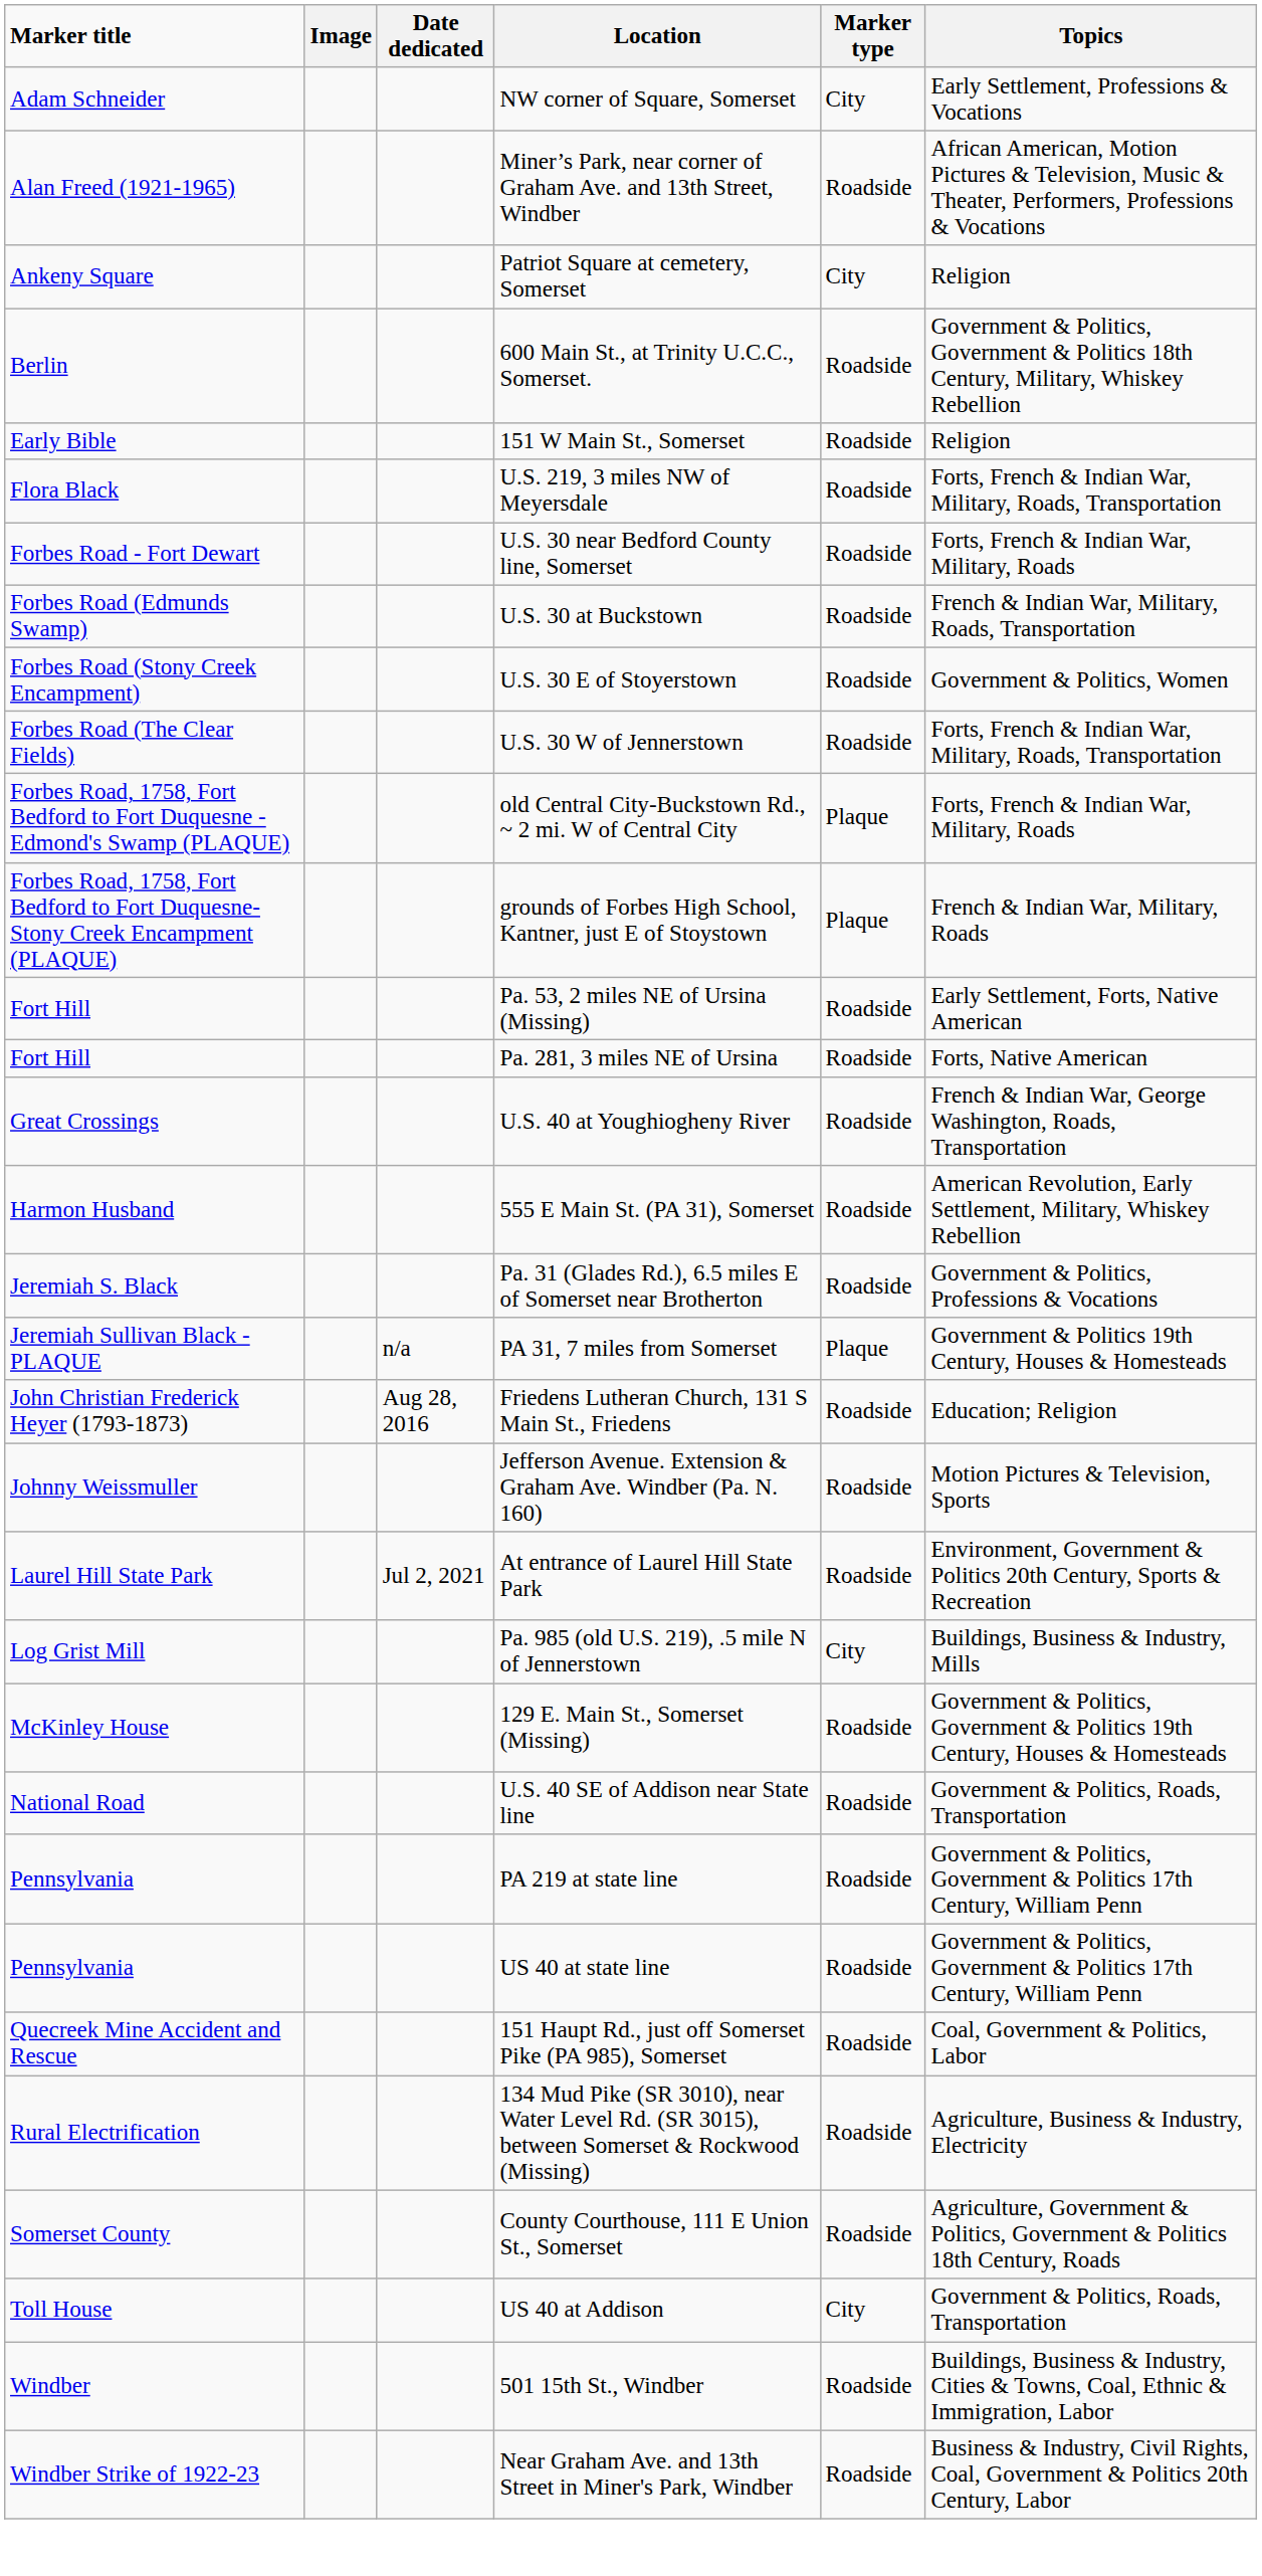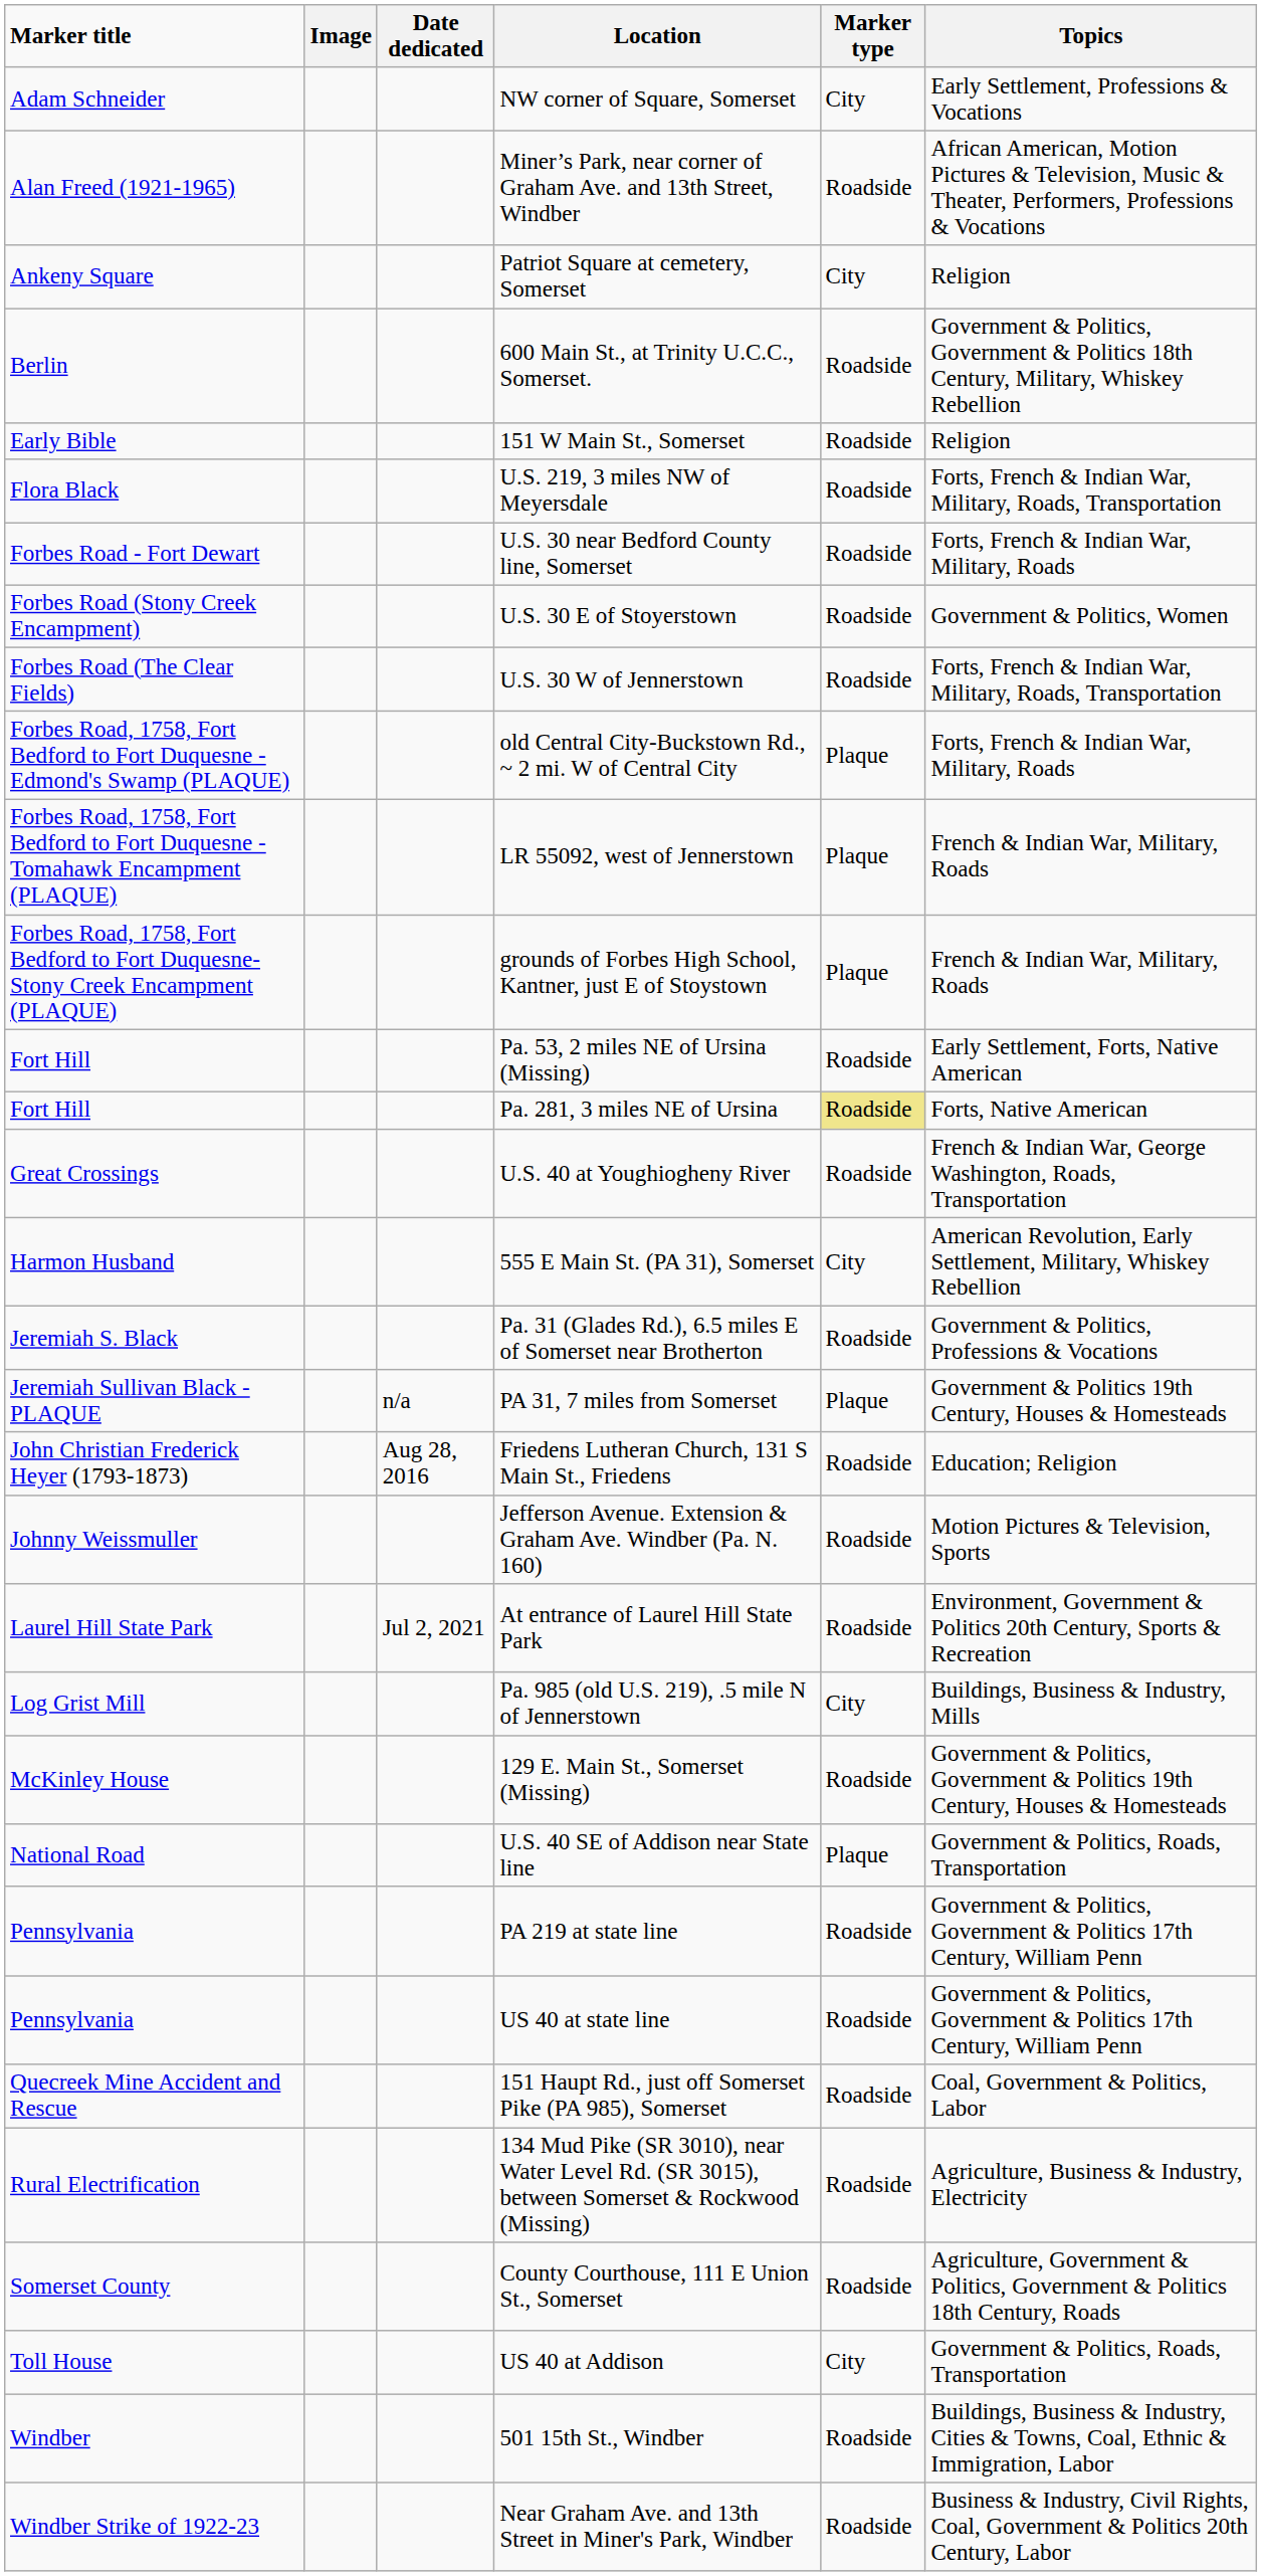 <table class="wikitable sortable" style="width:98%">
 <tr>
 <td><strong>Marker title</strong></td>
 <th class="unsortable"><strong>Image</strong></th>
 <th><strong>Date dedicated</strong></th>
 <th><strong>Location</strong></th>
 <th><strong>Marker type</strong></th>
 <th><strong>Topics</strong></th>
 </tr>
 <tr ->
 <td><a href='#'>Adam Schneider</a></td>
 <td></td>
 <td></td>
 <td>NW corner of Square, Somerset<br><small></small></td>
 <td>City</td>
 <td>Early Settlement, Professions & Vocations</td>
 </tr>
 <tr ->
 <td><a href='#'>Alan Freed (1921-1965)</a></td>
 <td></td>
 <td></td>
 <td>Miner’s Park, near corner of Graham Ave. and 13th Street, Windber<br><small></small></td>
 <td>Roadside</td>
 <td>African American, Motion Pictures & Television, Music & Theater, Performers, Professions & Vocations</td>
 </tr>
 <tr ->
 <td><a href='#'>Ankeny Square</a></td>
 <td></td>
 <td></td>
 <td>Patriot Square at cemetery, Somerset<br><small></small></td>
 <td>City</td>
 <td>Religion</td>
 </tr>
 <tr ->
 <td><a href='#'>Berlin</a></td>
 <td></td>
 <td></td>
 <td>600 Main St., at Trinity U.C.C., Somerset.<br><small></small></td>
 <td>Roadside</td>
 <td>Government & Politics, Government & Politics 18th Century, Military, Whiskey Rebellion</td>
 </tr>
 <tr ->
 <td><a href='#'>Early Bible</a></td>
 <td></td>
 <td></td>
 <td>151 W Main St., Somerset <br><small></small></td>
 <td>Roadside</td>
 <td>Religion</td>
 </tr>
 <tr ->
 <td><a href='#'>Flora Black</a></td>
 <td></td>
 <td></td>
 <td>U.S. 219, 3 miles NW of Meyersdale<br><small></small></td>
 <td>Roadside</td>
 <td>Forts, French & Indian War, Military, Roads, Transportation</td>
 </tr>
 <tr ->
 <td><a href='#'>Forbes Road - Fort Dewart</a></td>
 <td></td>
 <td></td>
 <td>U.S. 30 near Bedford County line, Somerset<br><small></small></td>
 <td>Roadside</td>
 <td>Forts, French & Indian War, Military, Roads</td>
 </tr>
 <tr ->
-<td><a href='#'>Forbes Road (Edmunds Swamp)</a></td>
-<td></td>
-<td></td>
-<td>U.S. 30 at Buckstown<br><small></small></td>
-<td>Roadside</td>
-<td>French & Indian War, Military, Roads, Transportation</td>
-</tr>
-<tr ->
 <td><a href='#'>Forbes Road (Stony Creek Encampment)</a></td>
 <td></td>
 <td></td>
 <td>U.S. 30 E of Stoyerstown<br><small></small></td>
 <td>Roadside</td>
 <td>Government & Politics, Women</td>
 </tr>
 <tr ->
 <td><a href='#'>Forbes Road (The Clear Fields)</a></td>
 <td></td>
 <td></td>
 <td>U.S. 30 W of Jennerstown<br><small></small></td>
 <td>Roadside</td>
 <td>Forts, French & Indian War, Military, Roads, Transportation</td>
 </tr>
 <tr ->
 <td><a href='#'>Forbes Road, 1758, Fort Bedford to Fort Duquesne - Edmond's Swamp (PLAQUE)</a></td>
 <td></td>
 <td></td>
 <td>old Central City-Buckstown Rd., ~ 2 mi. W of Central City<br><small></small></td>
 <td>Plaque</td>
 <td>Forts, French & Indian War, Military, Roads</td>
 </tr>
 <tr ->
+<td><a href='#'>Forbes Road, 1758, Fort Bedford to Fort Duquesne - Tomahawk Encampment (PLAQUE)</a></td>
+<td></td>
+<td></td>
+<td>LR 55092, west of Jennerstown<br><small></small></td>
+<td>Plaque</td>
+<td>French & Indian War, Military, Roads</td>
+</tr>
+<tr ->
 <td><a href='#'>Forbes Road, 1758, Fort Bedford to Fort Duquesne- Stony Creek Encampment (PLAQUE)</a></td>
 <td></td>
 <td></td>
 <td>grounds of Forbes High School, Kantner, just E of Stoystown<br><small></small></td>
 <td>Plaque</td>
 <td>French & Indian War, Military, Roads</td>
 </tr>
 <tr ->
 <td><a href='#'>Fort Hill</a></td>
 <td></td>
 <td></td>
 <td>Pa. 53, 2 miles NE of Ursina (Missing)<br><small></small></td>
 <td>Roadside</td>
 <td>Early Settlement, Forts, Native American</td>
 </tr>
 <tr ->
 <td><a href='#'>Fort Hill</a></td>
 <td></td>
 <td></td>
 <td>Pa. 281, 3 miles NE of Ursina<br><small></small></td>
-<td>Roadside</td>
+<td style="background: khaki;">Roadside</td>
 <td>Forts, Native American</td>
 </tr>
 <tr ->
 <td><a href='#'>Great Crossings</a></td>
 <td></td>
 <td></td>
 <td>U.S. 40 at Youghiogheny River<br><small></small></td>
 <td>Roadside</td>
 <td>French & Indian War, George Washington, Roads, Transportation</td>
 </tr>
 <tr ->
 <td><a href='#'>Harmon Husband</a></td>
 <td></td>
 <td></td>
 <td>555 E Main St. (PA 31), Somerset<br><small></small></td>
-<td>Roadside</td>
+<td>City</td>
 <td>American Revolution, Early Settlement, Military, Whiskey Rebellion</td>
 </tr>
 <tr ->
 <td><a href='#'>Jeremiah S. Black</a></td>
 <td></td>
 <td></td>
 <td>Pa. 31 (Glades Rd.), 6.5 miles E of Somerset near Brotherton<br><small></small></td>
 <td>Roadside</td>
 <td>Government & Politics, Professions & Vocations</td>
 </tr>
 <tr ->
 <td><a href='#'>Jeremiah Sullivan Black - PLAQUE</a></td>
 <td></td>
 <td>n/a</td>
 <td>PA 31, 7 miles from Somerset<br><small></small></td>
 <td>Plaque</td>
 <td>Government & Politics 19th Century, Houses & Homesteads</td>
 </tr>
 <tr>
 <td><a href='#'>John Christian Frederick Heyer</a> (1793-1873)</td>
 <td></td>
 <td>Aug 28, 2016</td>
 <td>Friedens Lutheran Church, 131 S Main St., Friedens<br><small></small></td>
 <td>Roadside</td>
 <td>Education; Religion</td>
 </tr>
 <tr ->
 <td><a href='#'>Johnny Weissmuller</a></td>
 <td></td>
 <td></td>
 <td>Jefferson Avenue. Extension & Graham Ave. Windber (Pa. N. 160)<br><small></small></td>
 <td>Roadside</td>
 <td>Motion Pictures & Television, Sports</td>
 </tr>
 <tr>
 <td><a href='#'>Laurel Hill State Park</a></td>
 <td></td>
 <td>Jul 2, 2021</td>
 <td>At entrance of Laurel Hill State Park<br><small></small></td>
 <td>Roadside</td>
 <td>Environment, Government & Politics 20th Century, Sports & Recreation</td>
 </tr>
 <tr ->
 <td><a href='#'>Log Grist Mill</a></td>
 <td></td>
 <td></td>
 <td>Pa. 985 (old U.S. 219), .5 mile N of Jennerstown<br><small></small></td>
 <td>City</td>
 <td>Buildings, Business & Industry, Mills</td>
 </tr>
 <tr ->
 <td><a href='#'>McKinley House</a></td>
 <td></td>
 <td></td>
 <td>129 E. Main St., Somerset (Missing)<br><small></small></td>
 <td>Roadside</td>
 <td>Government & Politics, Government & Politics 19th Century, Houses & Homesteads</td>
 </tr>
 <tr ->
 <td><a href='#'>National Road</a></td>
 <td></td>
 <td></td>
 <td>U.S. 40 SE of Addison near State line<br><small></small></td>
-<td>Roadside</td>
+<td>Plaque</td>
 <td>Government & Politics, Roads, Transportation</td>
 </tr>
 <tr ->
 <td><a href='#'>Pennsylvania</a></td>
 <td></td>
 <td></td>
 <td>PA 219 at state line<br><small></small></td>
 <td>Roadside</td>
 <td>Government & Politics, Government & Politics 17th Century, William Penn</td>
 </tr>
 <tr ->
 <td><a href='#'>Pennsylvania</a></td>
 <td></td>
 <td></td>
 <td>US 40 at state line<br><small></small></td>
 <td>Roadside</td>
 <td>Government & Politics, Government & Politics 17th Century, William Penn</td>
 </tr>
 <tr ->
 <td><a href='#'>Quecreek Mine Accident and Rescue</a></td>
 <td></td>
 <td></td>
 <td>151 Haupt Rd., just off Somerset Pike (PA 985), Somerset<br><small></small></td>
 <td>Roadside</td>
 <td>Coal, Government & Politics, Labor</td>
 </tr>
 <tr ->
 <td><a href='#'>Rural Electrification</a></td>
 <td></td>
 <td></td>
 <td>134 Mud Pike (SR 3010), near Water Level Rd. (SR 3015), between Somerset & Rockwood (Missing)<br><small></small></td>
 <td>Roadside</td>
 <td>Agriculture, Business & Industry, Electricity</td>
 </tr>
 <tr ->
 <td><a href='#'>Somerset County</a></td>
 <td></td>
 <td></td>
 <td>County Courthouse, 111 E Union St., Somerset<br><small></small></td>
 <td>Roadside</td>
 <td>Agriculture, Government & Politics, Government & Politics 18th Century, Roads</td>
 </tr>
 <tr ->
 <td><a href='#'>Toll House</a></td>
 <td></td>
 <td></td>
 <td>US 40 at Addison<br><small></small></td>
 <td>City</td>
 <td>Government & Politics, Roads, Transportation</td>
 </tr>
 <tr ->
 <td><a href='#'>Windber</a></td>
 <td></td>
 <td></td>
 <td>501 15th St., Windber<br><small></small></td>
 <td>Roadside</td>
 <td>Buildings, Business & Industry, Cities & Towns, Coal, Ethnic & Immigration, Labor</td>
 </tr>
 <tr ->
 <td><a href='#'>Windber Strike of 1922-23</a></td>
 <td></td>
 <td></td>
 <td>Near Graham Ave. and 13th Street in Miner's Park, Windber<br><small></small></td>
 <td>Roadside</td>
 <td>Business & Industry, Civil Rights, Coal, Government & Politics 20th Century, Labor</td>
 </tr>
 </table>
